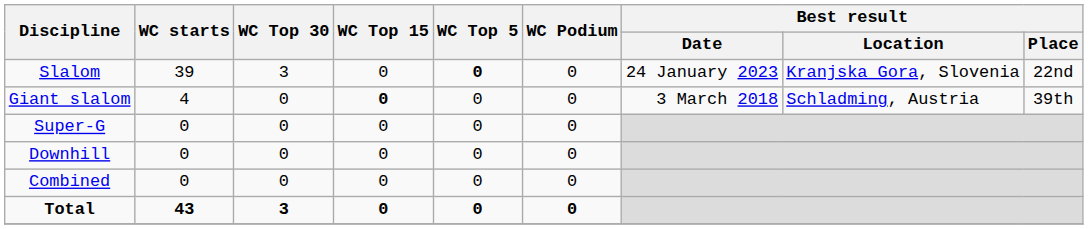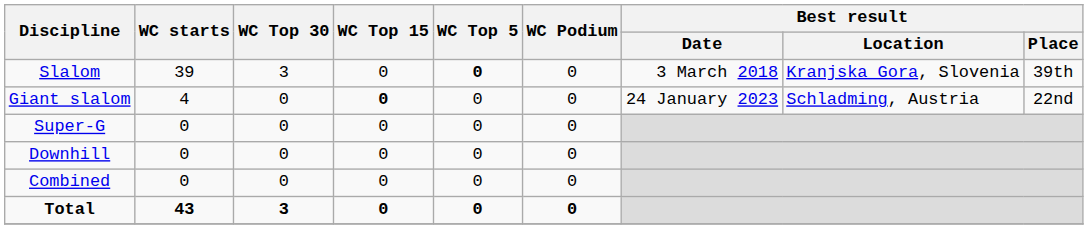 <table class="wikitable" style="text-align:center; font-size:95%;">
 <tr>
 <th rowspan=2>Discipline</th>
 <th rowspan=2>WC starts</th>
 <th rowspan=2>WC Top 30</th>
 <th rowspan=2>WC Top 15</th>
 <th rowspan=2>WC Top 5</th>
 <th rowspan=2>WC Podium</th>
 <th colspan=3>Best result</th>
 </tr>
 <tr>
 <th>Date</th>
 <th>Location</th>
 <th>Place</th>
 </tr>
 <tr>
 <td><a href='#'>Slalom</a></td>
 <td>39</td>
 <td>3</td>
 <td>0</td>
 <td><strong>0</strong></td>
 <td>0</td>
-<td align=right>24 January <a href='#'>2023</a></td>
+<td align=right>3 March <a href='#'>2018</a></td>
 <td align=left> <a href='#'>Kranjska Gora</a>, Slovenia</td>
-<td>22nd</td>
+<td>39th</td>
 </tr>
 <tr>
 <td><a href='#'>Giant slalom</a></td>
 <td>4</td>
 <td>0</td>
 <td><strong>0</strong></td>
 <td>0</td>
 <td>0</td>
-<td align=right>3 March <a href='#'>2018</a></td>
+<td align=right>24 January <a href='#'>2023</a></td>
 <td align=left> <a href='#'>Schladming</a>, Austria</td>
-<td>39th</td>
+<td>22nd</td>
 </tr>
 <tr>
 <td><a href='#'>Super-G</a></td>
 <td>0</td>
 <td>0</td>
 <td>0</td>
 <td>0</td>
 <td>0</td>
 <td colspan=3 bgcolor=#DCDCDC></td>
 </tr>
 <tr>
 <td><a href='#'>Downhill</a></td>
 <td>0</td>
 <td>0</td>
 <td>0</td>
 <td>0</td>
 <td>0</td>
 <td colspan=3 bgcolor=#DCDCDC></td>
 </tr>
 <tr>
 <td><a href='#'>Combined</a></td>
 <td>0</td>
 <td>0</td>
 <td>0</td>
 <td>0</td>
 <td>0</td>
 <td colspan=3 bgcolor=#DCDCDC></td>
 </tr>
 <tr>
 <td align=center><strong>Total</strong></td>
 <td><strong>43</strong></td>
 <td><strong>3</strong></td>
 <td><strong>0</strong></td>
 <td><strong>0</strong></td>
 <td><strong>0</strong></td>
 <td colspan=3 bgcolor=#DCDCDC></td>
 </tr>
 <tr>
 </tr>
 </table>
